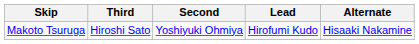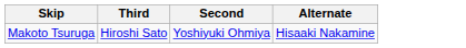 <table class="wikitable">
 <tr>
 <th>Skip</th>
 <th>Third</th>
 <th>Second</th>
-<th>Lead</th>
 <th>Alternate</th>
 </tr>
 <tr>
 <td><a href='#'>Makoto Tsuruga</a></td>
 <td><a href='#'>Hiroshi Sato</a></td>
 <td><a href='#'>Yoshiyuki Ohmiya</a></td>
-<td><a href='#'>Hirofumi Kudo</a></td>
 <td><a href='#'>Hisaaki Nakamine</a></td>
 </tr>
 </table>
